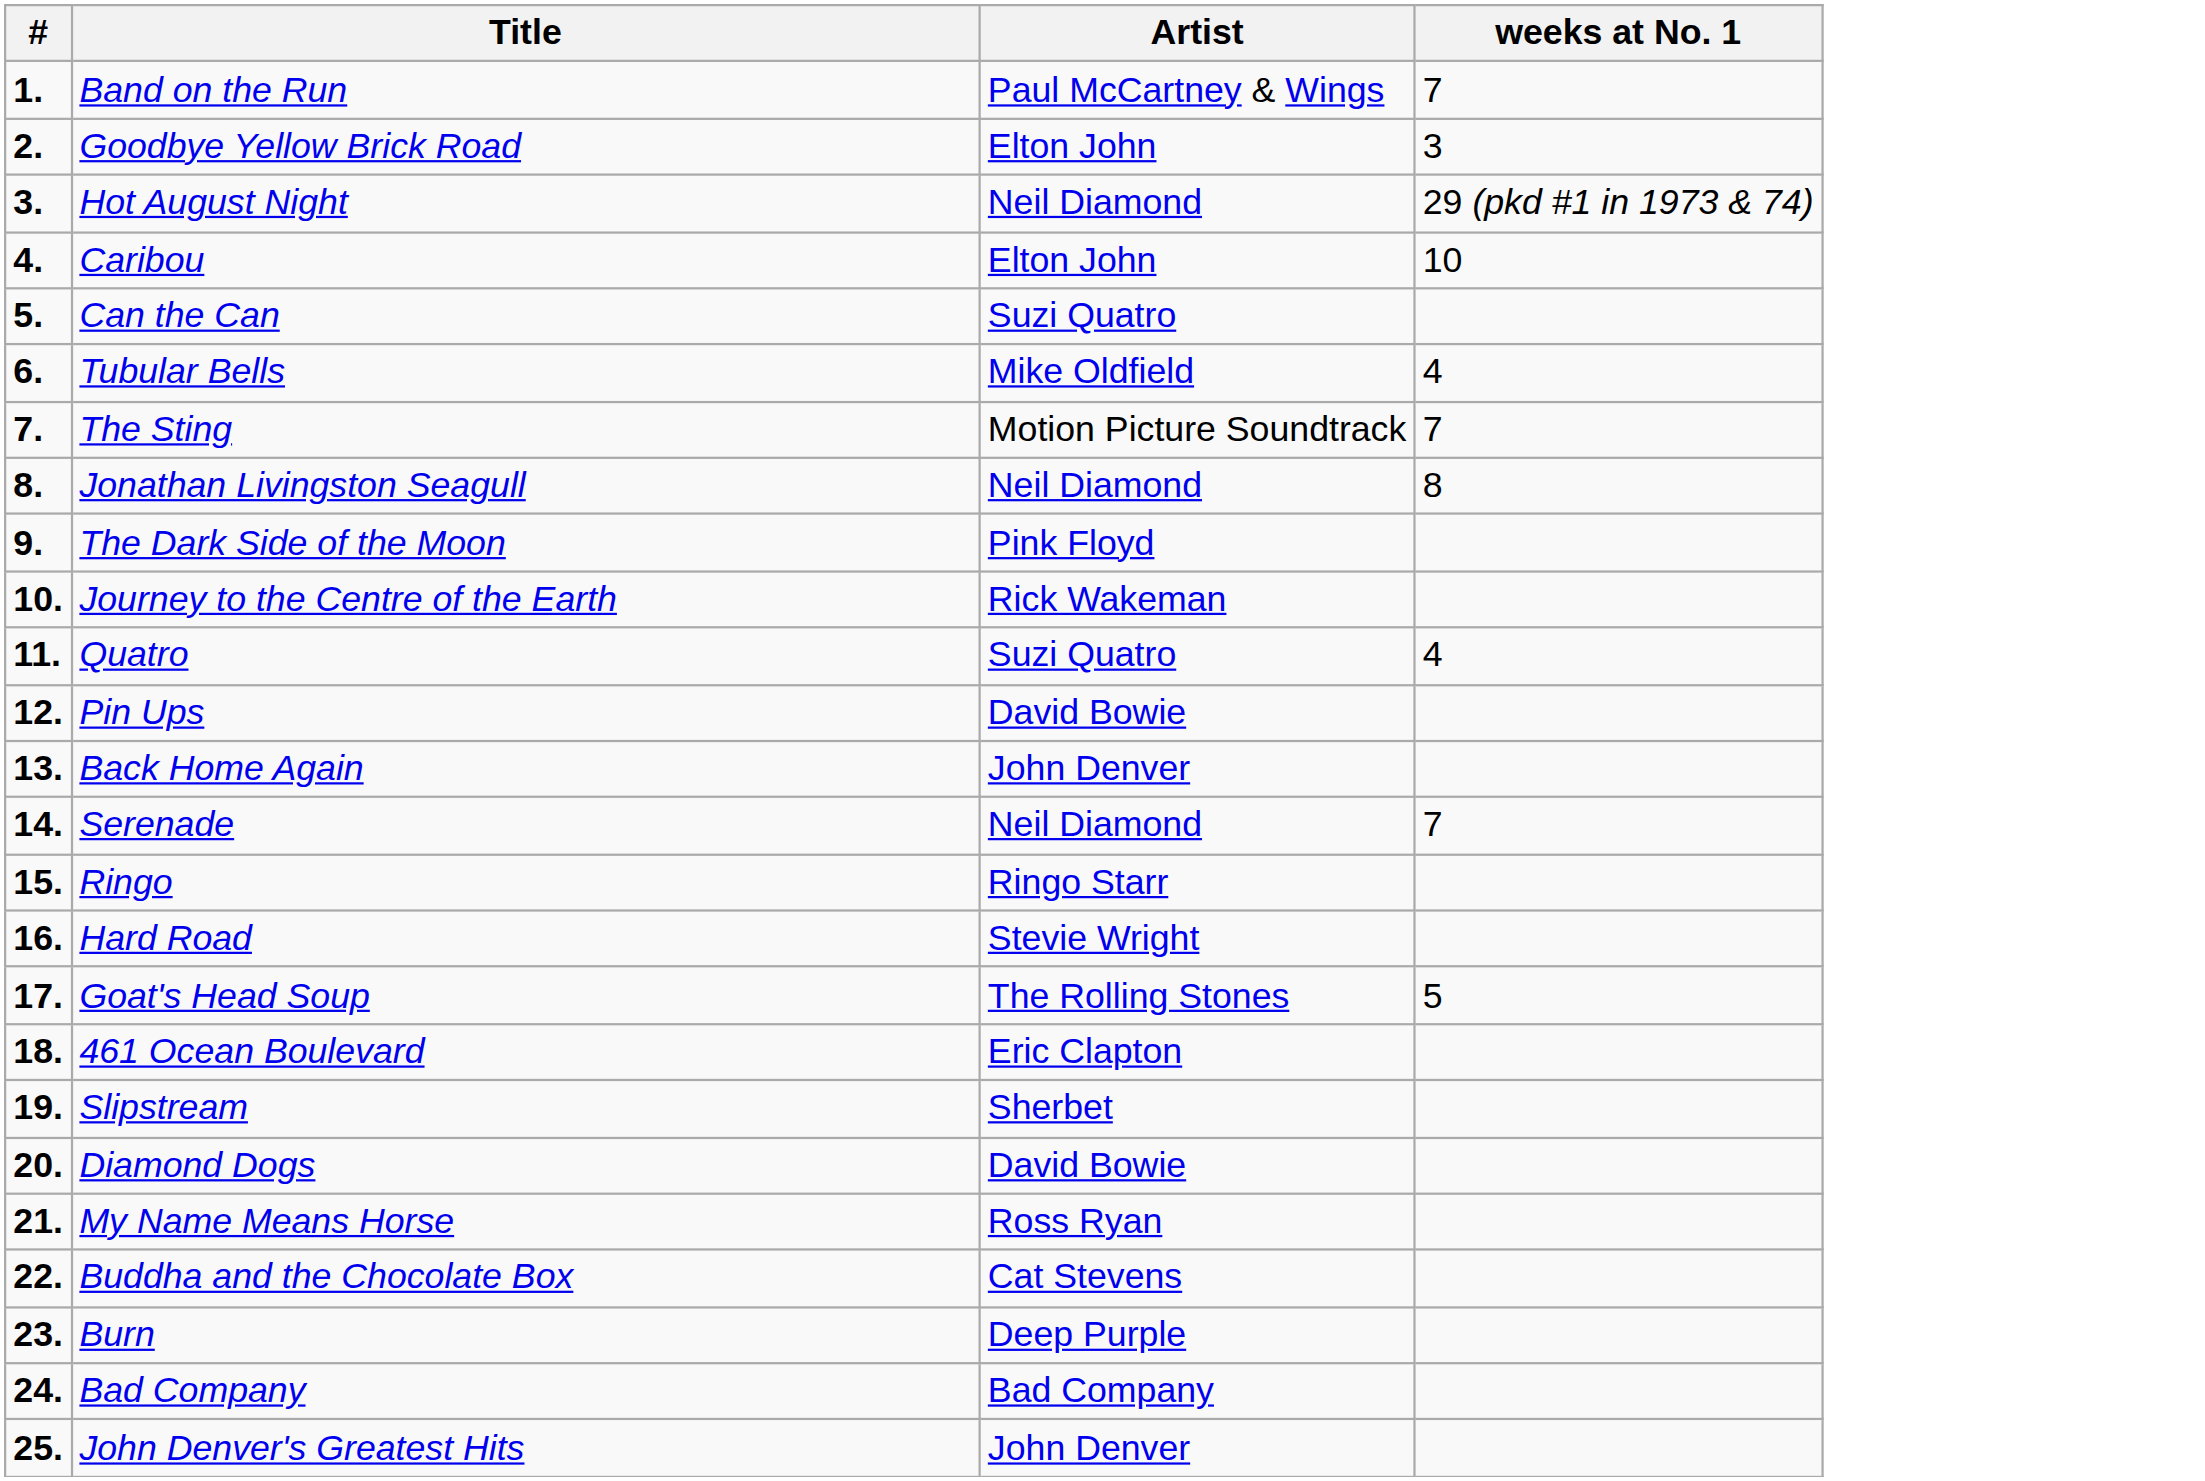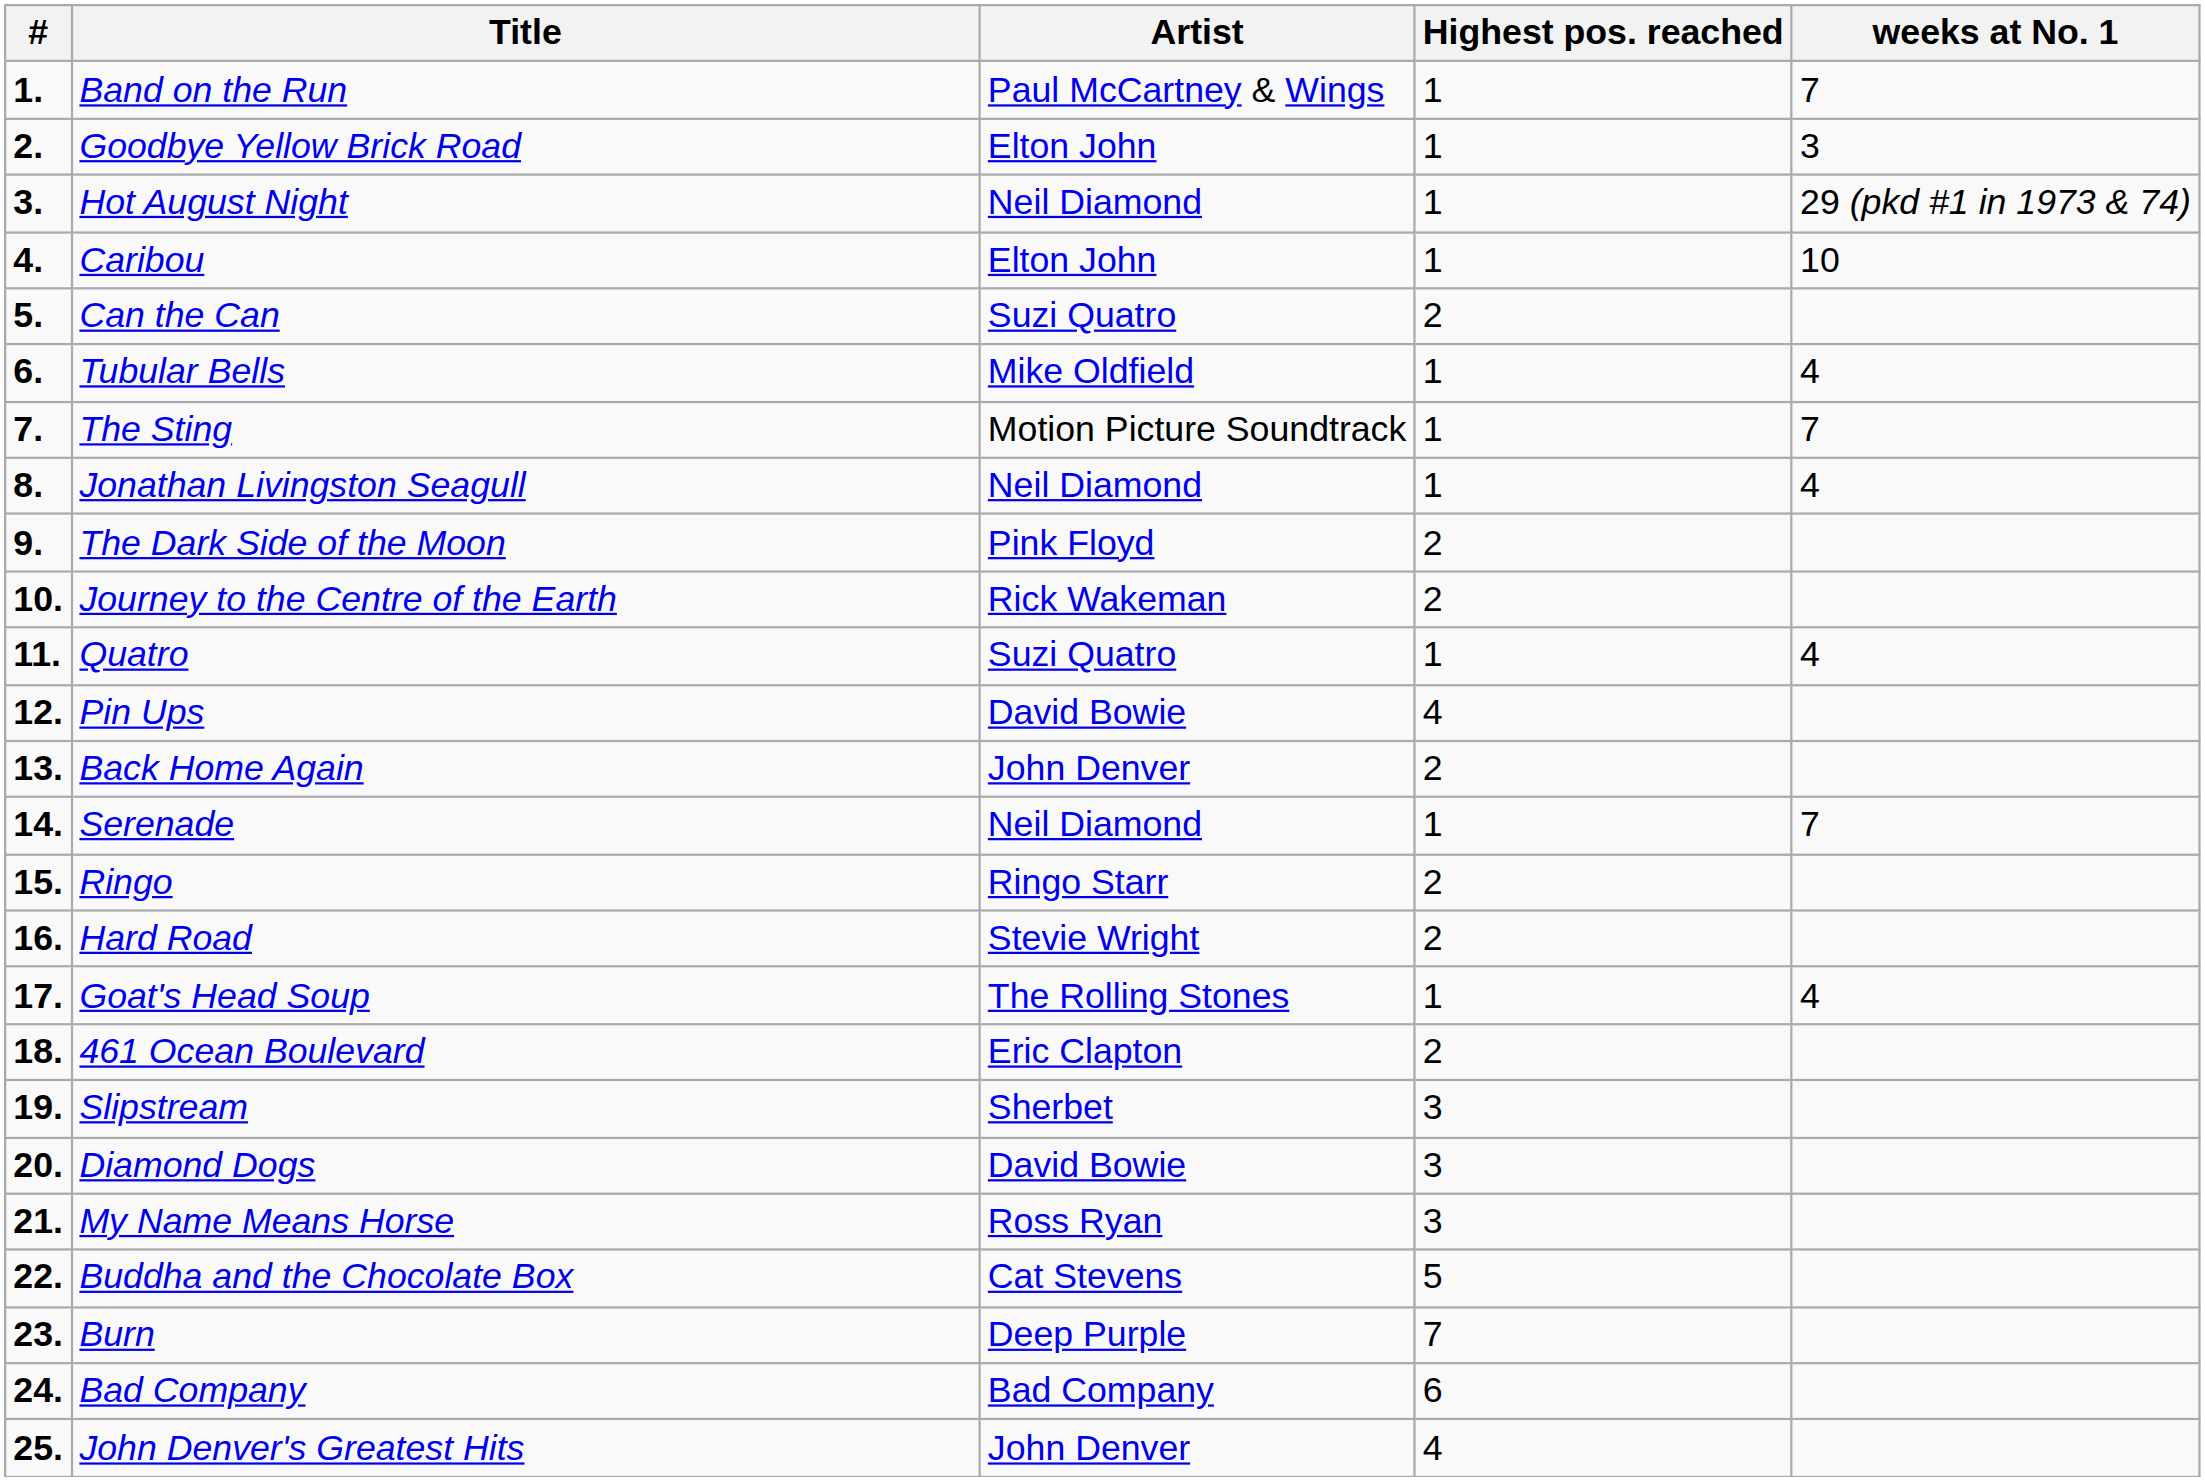 <table class="wikitable">
 <tr>
 <th>#</th>
 <th width="400">Title</th>
 <th>Artist</th>
+<th>Highest pos. reached</th>
 <th>weeks at No. 1</th>
 </tr>
 <tr>
 <td><strong>1.</strong></td>
 <td><em><a href='#'>Band on the Run</a></em></td>
 <td><a href='#'>Paul McCartney</a> & <a href='#'>Wings</a></td>
+<td>1</td>
 <td>7</td>
 </tr>
 <tr>
 <td><strong>2.</strong></td>
 <td><em><a href='#'>Goodbye Yellow Brick Road</a></em></td>
 <td><a href='#'>Elton John</a></td>
+<td>1</td>
 <td>3</td>
 </tr>
 <tr>
 <td><strong>3.</strong></td>
 <td><em><a href='#'>Hot August Night</a></em></td>
 <td><a href='#'>Neil Diamond</a></td>
+<td>1</td>
 <td>29 <em>(pkd #1 in 1973 & 74)</em></td>
 </tr>
 <tr>
 <td><strong>4.</strong></td>
 <td><em><a href='#'>Caribou</a></em></td>
 <td><a href='#'>Elton John</a></td>
+<td>1</td>
 <td>10</td>
 </tr>
 <tr>
 <td><strong>5.</strong></td>
 <td><em><a href='#'>Can the Can</a></em></td>
 <td><a href='#'>Suzi Quatro</a></td>
+<td>2</td>
 <td></td>
 </tr>
 <tr>
 <td><strong>6.</strong></td>
 <td><em><a href='#'>Tubular Bells</a></em></td>
 <td><a href='#'>Mike Oldfield</a></td>
+<td>1</td>
 <td>4</td>
 </tr>
 <tr>
 <td><strong>7.</strong></td>
 <td><em><a href='#'>The Sting</a></em></td>
 <td>Motion Picture Soundtrack</td>
+<td>1</td>
 <td>7</td>
 </tr>
 <tr>
 <td><strong>8.</strong></td>
 <td><em><a href='#'>Jonathan Livingston Seagull</a></em></td>
 <td><a href='#'>Neil Diamond</a></td>
-<td>8</td>
+<td>1</td>
+<td>4</td>
 </tr>
 <tr>
 <td><strong>9.</strong></td>
 <td><em><a href='#'>The Dark Side of the Moon</a></em></td>
 <td><a href='#'>Pink Floyd</a></td>
+<td>2</td>
 <td></td>
 </tr>
 <tr>
 <td><strong>10.</strong></td>
 <td><em><a href='#'>Journey to the Centre of the Earth</a></em></td>
 <td><a href='#'>Rick Wakeman</a></td>
+<td>2</td>
 <td></td>
 </tr>
 <tr>
 <td><strong>11.</strong></td>
 <td><em><a href='#'>Quatro</a></em></td>
 <td><a href='#'>Suzi Quatro</a></td>
+<td>1</td>
 <td>4</td>
 </tr>
 <tr>
 <td><strong>12.</strong></td>
 <td><em><a href='#'>Pin Ups</a></em></td>
 <td><a href='#'>David Bowie</a></td>
+<td>4</td>
 <td></td>
 </tr>
 <tr>
 <td><strong>13.</strong></td>
 <td><em><a href='#'>Back Home Again</a></em></td>
 <td><a href='#'>John Denver</a></td>
+<td>2</td>
 <td></td>
 </tr>
 <tr>
 <td><strong>14.</strong></td>
 <td><em><a href='#'>Serenade</a></em></td>
 <td><a href='#'>Neil Diamond</a></td>
+<td>1</td>
 <td>7</td>
 </tr>
 <tr>
 <td><strong>15.</strong></td>
 <td><em><a href='#'>Ringo</a></em></td>
 <td><a href='#'>Ringo Starr</a></td>
+<td>2</td>
 <td></td>
 </tr>
 <tr>
 <td><strong>16.</strong></td>
 <td><em><a href='#'>Hard Road</a></em></td>
 <td><a href='#'>Stevie Wright</a></td>
+<td>2</td>
 <td></td>
 </tr>
 <tr>
 <td><strong>17.</strong></td>
 <td><em><a href='#'>Goat's Head Soup</a></em></td>
 <td><a href='#'>The Rolling Stones</a></td>
-<td>5</td>
+<td>1</td>
+<td>4</td>
 </tr>
 <tr>
 <td><strong>18.</strong></td>
 <td><em><a href='#'>461 Ocean Boulevard</a></em></td>
 <td><a href='#'>Eric Clapton</a></td>
+<td>2</td>
 <td></td>
 </tr>
 <tr>
 <td><strong>19.</strong></td>
 <td><em><a href='#'>Slipstream</a></em></td>
 <td><a href='#'>Sherbet</a></td>
+<td>3</td>
 <td></td>
 </tr>
 <tr>
 <td><strong>20.</strong></td>
 <td><em><a href='#'>Diamond Dogs</a></em></td>
 <td><a href='#'>David Bowie</a></td>
+<td>3</td>
 <td></td>
 </tr>
 <tr>
 <td><strong>21.</strong></td>
 <td><em><a href='#'>My Name Means Horse</a></em></td>
 <td><a href='#'>Ross Ryan</a></td>
+<td>3</td>
 <td></td>
 </tr>
 <tr>
 <td><strong>22.</strong></td>
 <td><em><a href='#'>Buddha and the Chocolate Box</a></em></td>
 <td><a href='#'>Cat Stevens</a></td>
+<td>5</td>
 <td></td>
 </tr>
 <tr>
 <td><strong>23.</strong></td>
 <td><em><a href='#'>Burn</a></em></td>
 <td><a href='#'>Deep Purple</a></td>
+<td>7</td>
 <td></td>
 </tr>
 <tr>
 <td><strong>24.</strong></td>
 <td><em><a href='#'>Bad Company</a></em></td>
 <td><a href='#'>Bad Company</a></td>
+<td>6</td>
 <td></td>
 </tr>
 <tr>
 <td><strong>25.</strong></td>
 <td><em><a href='#'>John Denver's Greatest Hits</a></em></td>
 <td><a href='#'>John Denver</a></td>
+<td>4</td>
 <td></td>
 </tr>
 </table>
